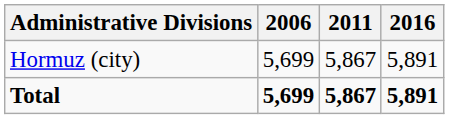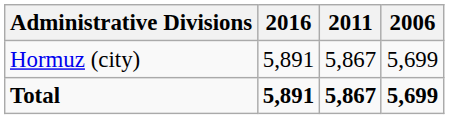 <table class="wikitable">
 <tr>
 <th>Administrative Divisions</th>
+<th>2016</th>
+<th>2011</th>
 <th>2006</th>
-<th>2011</th>
-<th>2016</th>
 </tr>
 <tr>
 <td><a href='#'>Hormuz</a> (city)</td>
+<td style="text-align: right;">5,891</td>
+<td style="text-align: right;">5,867</td>
 <td style="text-align: right;">5,699</td>
-<td style="text-align: right;">5,867</td>
-<td style="text-align: right;">5,891</td>
 </tr>
 <tr>
 <td><strong>Total</strong></td>
+<td style="text-align: right;"><strong>5,891</strong></td>
+<td style="text-align: right;"><strong>5,867</strong></td>
 <td style="text-align: right;"><strong>5,699</strong></td>
-<td style="text-align: right;"><strong>5,867</strong></td>
-<td style="text-align: right;"><strong>5,891</strong></td>
 </tr>
 </table>
